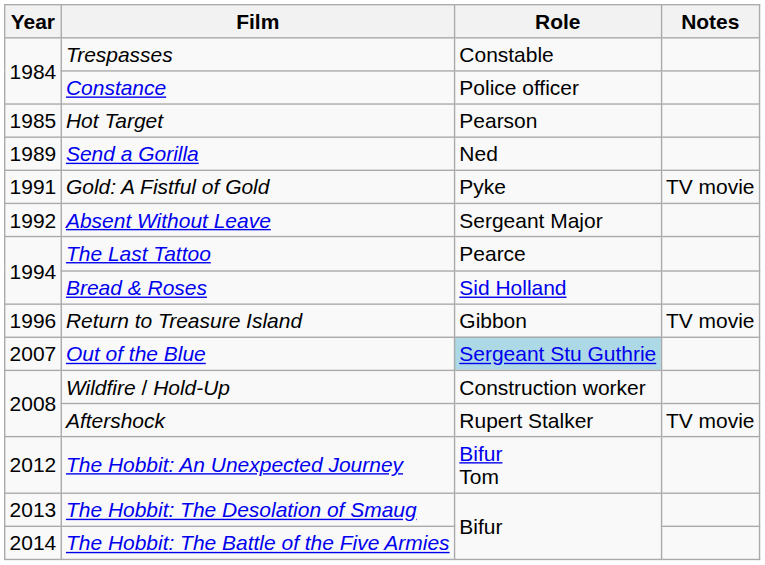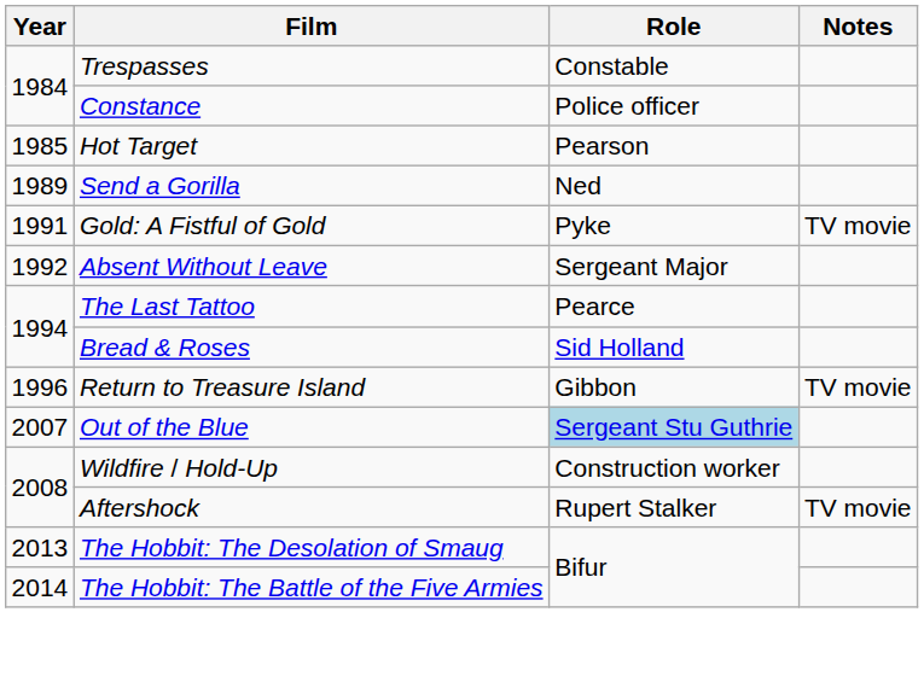 <table class="wikitable" style="font-size: 95%;">
 <tr>
 <th>Year</th>
 <th>Film</th>
 <th>Role</th>
 <th>Notes</th>
 </tr>
 <tr>
 <td rowspan="2">1984</td>
 <td><em>Trespasses</em></td>
 <td>Constable</td>
 <td></td>
 </tr>
 <tr>
 <td><em><a href='#'>Constance</a></em></td>
 <td>Police officer</td>
 <td></td>
 </tr>
 <tr>
 <td>1985</td>
 <td><em>Hot Target</em></td>
 <td>Pearson</td>
 <td></td>
 </tr>
 <tr>
 <td>1989</td>
 <td><em><a href='#'>Send a Gorilla</a></em></td>
 <td>Ned</td>
 <td></td>
 </tr>
 <tr>
 <td>1991</td>
 <td><em>Gold: A Fistful of Gold</em></td>
 <td>Pyke</td>
 <td>TV movie</td>
 </tr>
 <tr>
 <td>1992</td>
 <td><em><a href='#'>Absent Without Leave</a></em></td>
 <td>Sergeant Major</td>
 <td></td>
 </tr>
 <tr>
 <td rowspan="2">1994</td>
 <td><em><a href='#'>The Last Tattoo</a></em></td>
 <td>Pearce</td>
 <td></td>
 </tr>
 <tr>
 <td><em><a href='#'>Bread & Roses</a></em></td>
 <td><a href='#'>Sid Holland</a></td>
 <td></td>
 </tr>
 <tr>
 <td>1996</td>
 <td><em>Return to Treasure Island</em></td>
 <td>Gibbon</td>
 <td>TV movie</td>
 </tr>
 <tr>
 <td>2007</td>
 <td><em><a href='#'>Out of the Blue</a></em></td>
 <td style="background: lightblue;"><a href='#'>Sergeant Stu Guthrie</a></td>
 <td></td>
 </tr>
 <tr>
 <td rowspan="2">2008</td>
 <td><em>Wildfire</em> / <em>Hold-Up</em></td>
 <td>Construction worker</td>
 <td></td>
 </tr>
 <tr>
 <td><em>Aftershock</em></td>
 <td>Rupert Stalker</td>
 <td>TV movie</td>
 </tr>
 <tr>
-<td>2012</td>
-<td><em><a href='#'>The Hobbit: An Unexpected Journey</a></em></td>
-<td><a href='#'>Bifur</a><br>Tom</td>
-<td></td>
-</tr>
-<tr>
 <td>2013</td>
 <td><em><a href='#'>The Hobbit: The Desolation of Smaug</a></em></td>
 <td rowspan="2">Bifur</td>
 <td></td>
 </tr>
 <tr>
 <td>2014</td>
 <td><em><a href='#'>The Hobbit: The Battle of the Five Armies</a></em></td>
 <td></td>
 </tr>
 </table>
